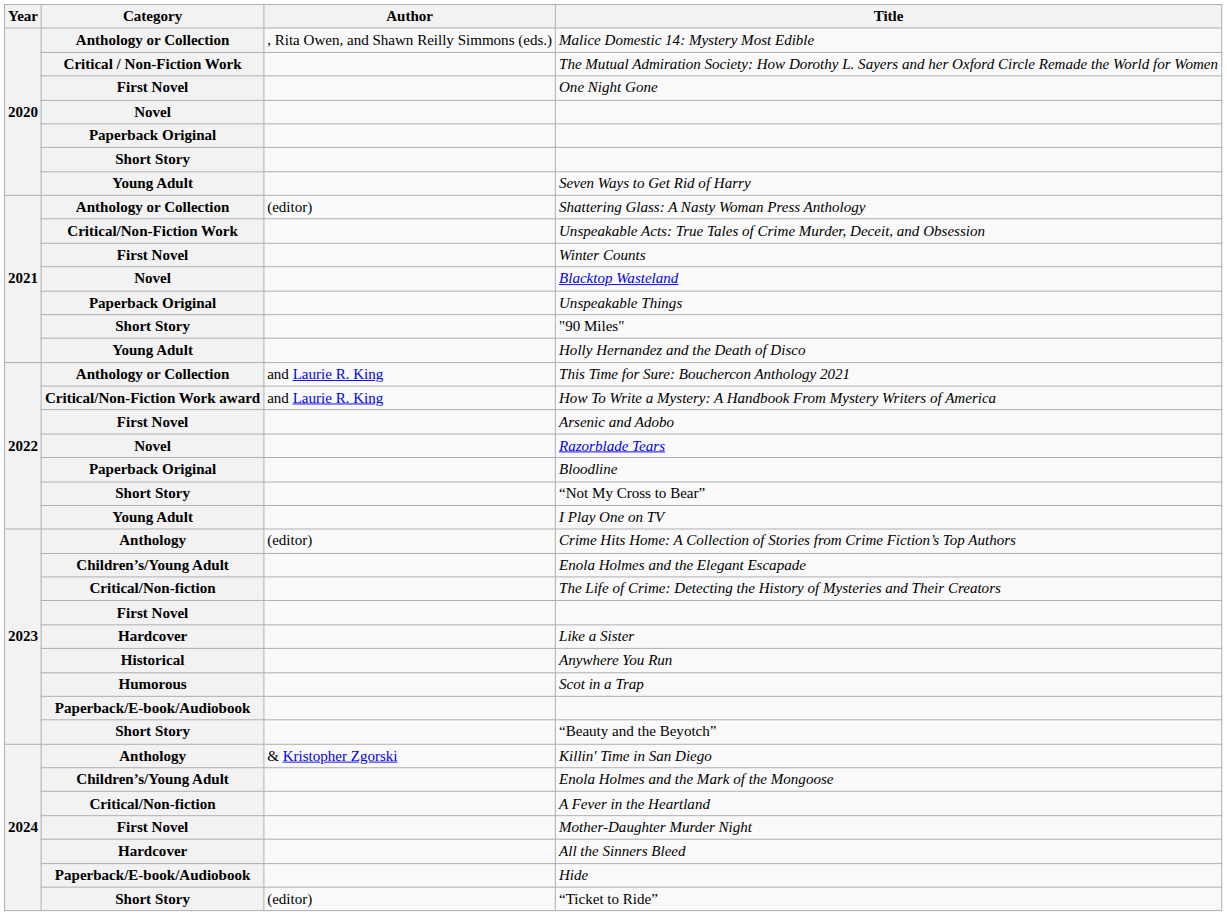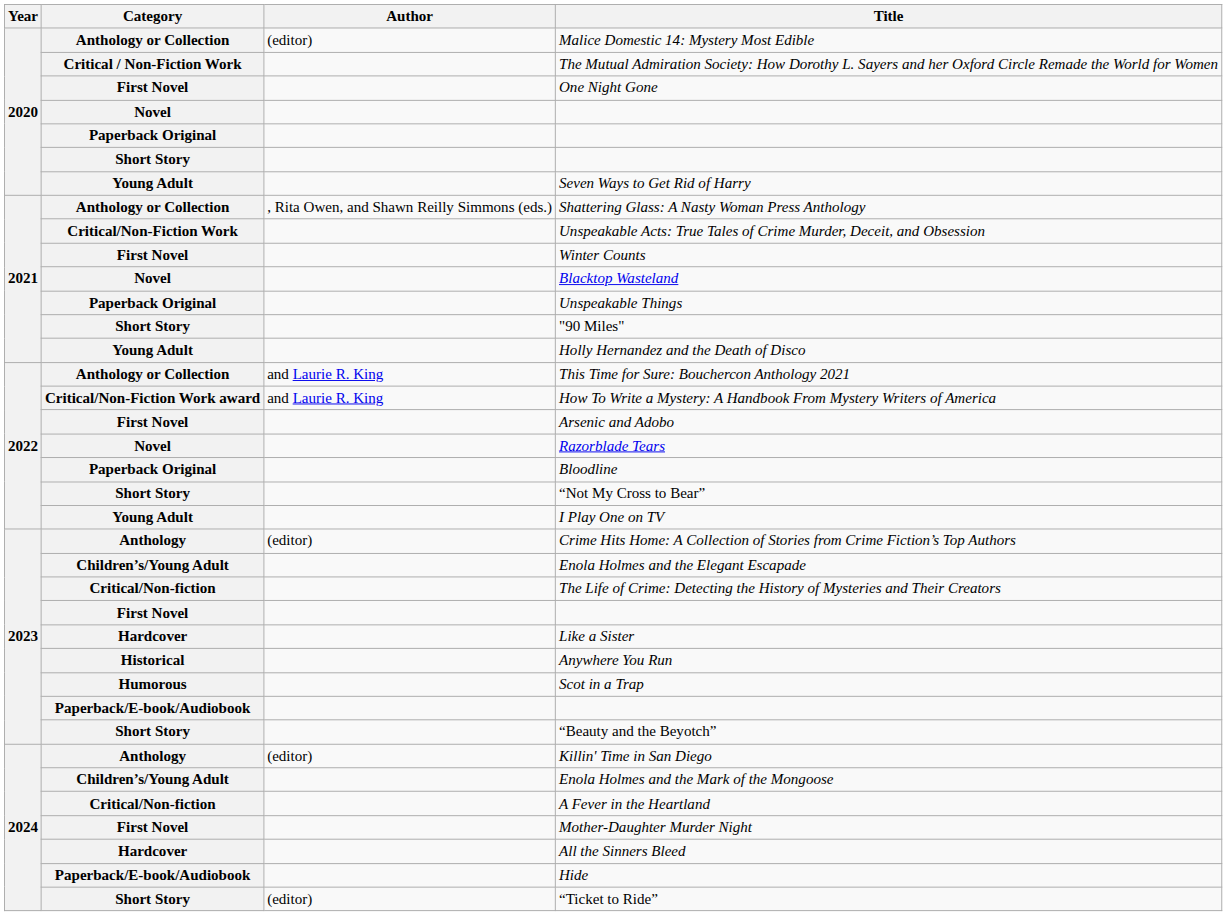 <table class="wikitable sortable mw-collapsible">
 <tr>
 <th>Year</th>
 <th>Category</th>
 <th>Author</th>
 <th>Title</th>
 </tr>
 <tr>
 <th rowspan="7">2020</th>
 <th>Anthology or Collection</th>
-<td>, Rita Owen, and Shawn Reilly Simmons (eds.)</td>
+<td> (editor)</td>
 <td><em>Malice Domestic 14: Mystery Most Edible</em></td>
 </tr>
 <tr>
 <th>Critical / Non-Fiction Work</th>
 <td></td>
 <td><em>The Mutual Admiration Society: How Dorothy L. Sayers and her Oxford Circle Remade the World for Women</em></td>
 </tr>
 <tr>
 <th>First Novel</th>
 <td></td>
 <td><em>One Night Gone</em></td>
 </tr>
 <tr>
 <th>Novel</th>
 <td></td>
 <td><em></em></td>
 </tr>
 <tr>
 <th>Paperback Original</th>
 <td></td>
 <td><em></em></td>
 </tr>
 <tr>
 <th>Short Story</th>
 <td></td>
 <td><em></em></td>
 </tr>
 <tr>
 <th>Young Adult</th>
 <td></td>
 <td><em>Seven Ways to Get Rid of Harry</em></td>
 </tr>
 <tr>
 <th rowspan="7">2021</th>
 <th>Anthology or Collection</th>
-<td> (editor)</td>
+<td>, Rita Owen, and Shawn Reilly Simmons (eds.)</td>
 <td><em>Shattering Glass: A Nasty Woman Press Anthology</em></td>
 </tr>
 <tr>
 <th>Critical/Non-Fiction Work</th>
 <td></td>
 <td><em>Unspeakable Acts: True Tales of Crime Murder, Deceit, and Obsession</em></td>
 </tr>
 <tr>
 <th>First Novel</th>
 <td></td>
 <td><em>Winter Counts</em></td>
 </tr>
 <tr>
 <th>Novel</th>
 <td></td>
 <td><em><a href='#'>Blacktop Wasteland</a></em></td>
 </tr>
 <tr>
 <th>Paperback Original</th>
 <td></td>
 <td><em>Unspeakable Things</em></td>
 </tr>
 <tr>
 <th>Short Story</th>
 <td></td>
 <td>"90 Miles"</td>
 </tr>
 <tr>
 <th>Young Adult</th>
 <td></td>
 <td><em>Holly Hernandez and the Death of Disco</em></td>
 </tr>
 <tr>
 <th rowspan="7">2022</th>
 <th>Anthology or Collection</th>
 <td> and <a href='#'>Laurie R. King</a></td>
 <td><em>This Time for Sure: Bouchercon Anthology 2021</em></td>
 </tr>
 <tr>
 <th>Critical/Non-Fiction Work award</th>
 <td> and <a href='#'>Laurie R. King</a></td>
 <td><em>How To Write a Mystery: A Handbook From Mystery Writers of America</em></td>
 </tr>
 <tr>
 <th>First Novel</th>
 <td></td>
 <td><em>Arsenic and Adobo</em></td>
 </tr>
 <tr>
 <th>Novel</th>
 <td></td>
 <td><em><a href='#'>Razorblade Tears</a></em></td>
 </tr>
 <tr>
 <th>Paperback Original</th>
 <td></td>
 <td><em>Bloodline</em></td>
 </tr>
 <tr>
 <th>Short Story</th>
 <td></td>
 <td>“Not My Cross to Bear”</td>
 </tr>
 <tr>
 <th>Young Adult</th>
 <td></td>
 <td><em>I Play One on TV</em></td>
 </tr>
 <tr>
 <th rowspan="9">2023</th>
 <th>Anthology</th>
 <td> (editor)</td>
 <td><em>Crime Hits Home: A Collection of Stories from Crime Fiction’s Top Authors</em></td>
 </tr>
 <tr>
 <th><strong>Children’s/Young Adult</strong></th>
 <td></td>
 <td><em>Enola Holmes and the Elegant Escapade</em></td>
 </tr>
 <tr>
 <th>Critical/Non-fiction</th>
 <td></td>
 <td><em>The Life of Crime: Detecting the History of Mysteries and Their Creators</em></td>
 </tr>
 <tr>
 <th>First Novel</th>
 <td></td>
 <td></td>
 </tr>
 <tr>
 <th>Hardcover</th>
 <td></td>
 <td><em>Like a Sister</em></td>
 </tr>
 <tr>
 <th>Historical</th>
 <td></td>
 <td><em>Anywhere You Run</em></td>
 </tr>
 <tr>
 <th>Humorous</th>
 <td></td>
 <td><em>Scot in a Trap</em></td>
 </tr>
 <tr>
 <th>Paperback/E-book/Audiobook</th>
 <td></td>
 <td></td>
 </tr>
 <tr>
 <th>Short Story</th>
 <td></td>
 <td>“Beauty and the Beyotch”</td>
 </tr>
 <tr>
 <th rowspan="7">2024</th>
 <th>Anthology</th>
-<td> & <a href='#'>Kristopher Zgorski</a></td>
+<td> (editor)</td>
 <td><em>Killin' Time in San Diego</em></td>
 </tr>
 <tr>
 <th><strong>Children’s/Young Adult</strong></th>
 <td></td>
 <td><em>Enola Holmes and the Mark of the Mongoose</em></td>
 </tr>
 <tr>
 <th>Critical/Non-fiction</th>
 <td></td>
 <td><em>A Fever in the Heartland</em></td>
 </tr>
 <tr>
 <th>First Novel</th>
 <td></td>
 <td><em>Mother-Daughter Murder Night</em></td>
 </tr>
 <tr>
 <th>Hardcover</th>
 <td></td>
 <td><em>All the Sinners Bleed</em></td>
 </tr>
 <tr>
 <th>Paperback/E-book/Audiobook</th>
 <td></td>
 <td><em>Hide</em></td>
 </tr>
 <tr>
 <th>Short Story</th>
 <td> (editor)</td>
 <td>“Ticket to Ride”</td>
 </tr>
 </table>
